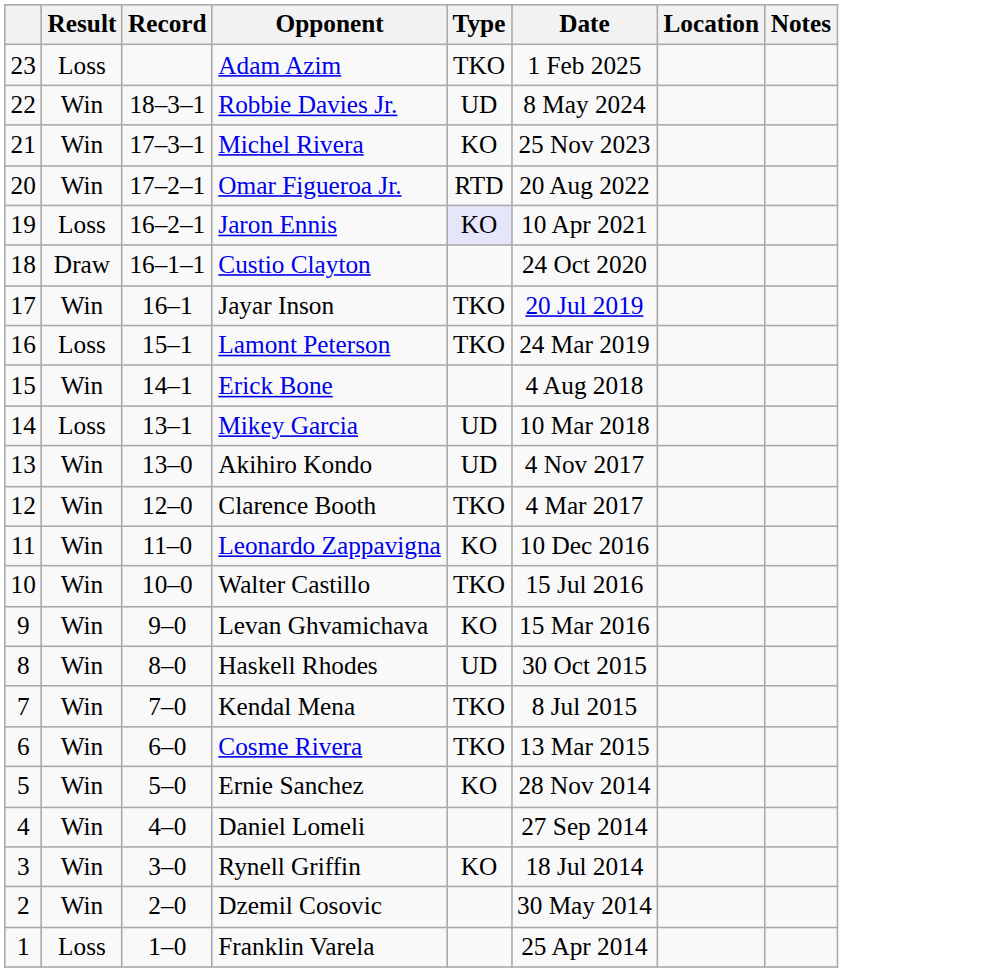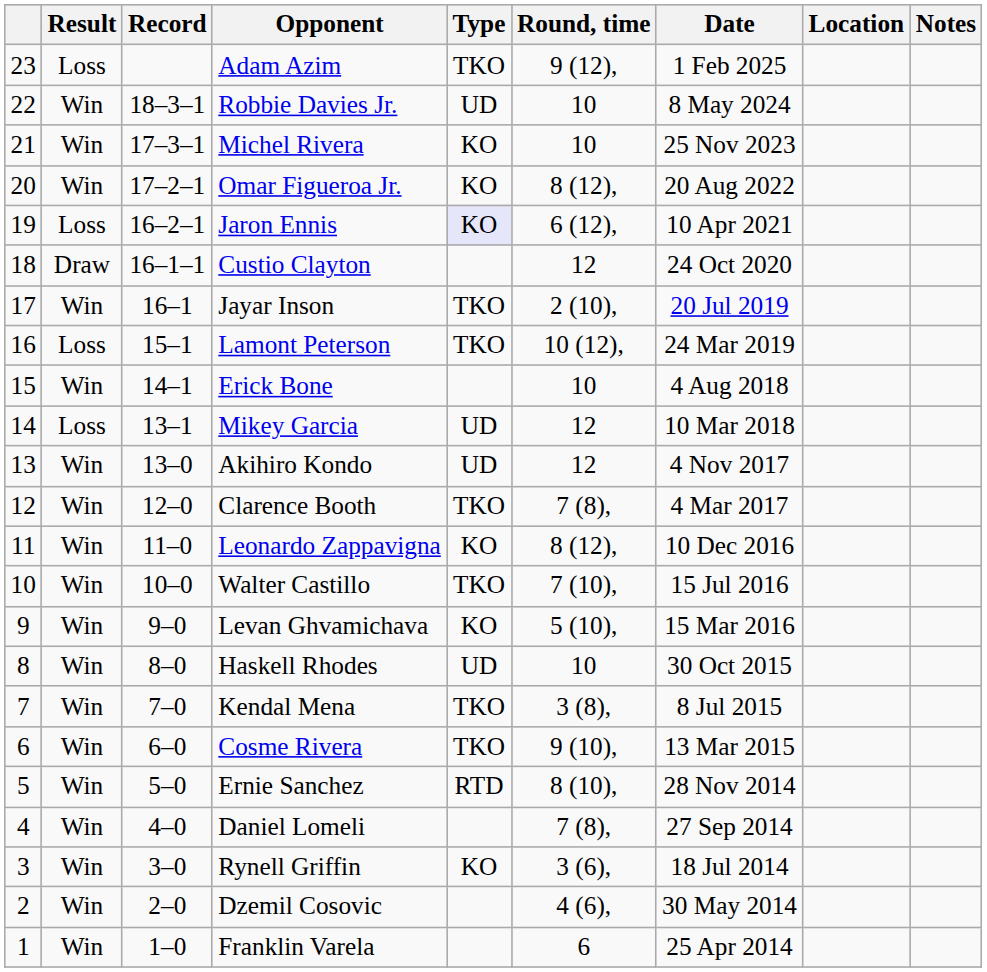 <table class="wikitable" style="text-align:center">
 <tr>
 <th></th>
 <th>Result</th>
 <th>Record</th>
 <th>Opponent</th>
 <th>Type</th>
+<th>Round, time</th>
 <th>Date</th>
 <th>Location</th>
 <th>Notes</th>
 </tr>
 <tr>
 <td>23</td>
 <td>Loss</td>
 <td></td>
 <td style="text-align:left;"><a href='#'>Adam Azim</a></td>
 <td>TKO</td>
+<td>9 (12), </td>
 <td>1 Feb 2025</td>
 <td style="text-align:left;"></td>
 <td></td>
 </tr>
 <tr>
 <td>22</td>
 <td>Win</td>
 <td>18–3–1</td>
 <td style="text-align:left;"><a href='#'>Robbie Davies Jr.</a></td>
 <td>UD</td>
+<td>10</td>
 <td>8 May 2024</td>
 <td style="text-align:left;"></td>
 <td></td>
 </tr>
 <tr>
 <td>21</td>
 <td>Win</td>
 <td>17–3–1</td>
 <td style="text-align:left;"><a href='#'>Michel Rivera</a></td>
 <td>KO</td>
+<td>10</td>
 <td>25 Nov 2023</td>
 <td style="text-align:left;"></td>
 <td></td>
 </tr>
 <tr>
 <td>20</td>
 <td>Win</td>
 <td>17–2–1</td>
 <td style="text-align:left;"><a href='#'>Omar Figueroa Jr.</a></td>
-<td>RTD</td>
+<td>KO</td>
+<td>8 (12), </td>
 <td>20 Aug 2022</td>
 <td style="text-align:left;"></td>
 <td></td>
 </tr>
 <tr>
 <td>19</td>
 <td>Loss</td>
 <td>16–2–1</td>
 <td style="text-align:left;"><a href='#'>Jaron Ennis</a></td>
 <td style="background: lavender;">KO</td>
+<td>6 (12), </td>
 <td>10 Apr 2021</td>
 <td style="text-align:left;"></td>
 <td></td>
 </tr>
 <tr>
 <td>18</td>
 <td>Draw</td>
 <td>16–1–1</td>
 <td style="text-align:left;"><a href='#'>Custio Clayton</a></td>
 <td></td>
+<td>12</td>
 <td>24 Oct 2020</td>
 <td style="text-align:left;"></td>
 <td style="text-align:left;"></td>
 </tr>
 <tr>
 <td>17</td>
 <td>Win</td>
 <td>16–1</td>
 <td style="text-align:left;">Jayar Inson</td>
 <td>TKO</td>
+<td>2 (10), </td>
 <td><a href='#'>20 Jul 2019</a></td>
 <td style="text-align:left;"></td>
 <td></td>
 </tr>
 <tr>
 <td>16</td>
 <td>Loss</td>
 <td>15–1</td>
 <td style="text-align:left;"><a href='#'>Lamont Peterson</a></td>
 <td>TKO</td>
+<td>10 (12), </td>
 <td>24 Mar 2019</td>
 <td style="text-align:left;"></td>
 <td></td>
 </tr>
 <tr>
 <td>15</td>
 <td>Win</td>
 <td>14–1</td>
 <td style="text-align:left;"><a href='#'>Erick Bone</a></td>
 <td></td>
+<td>10</td>
 <td>4 Aug 2018</td>
 <td style="text-align:left;"></td>
 <td></td>
 </tr>
 <tr>
 <td>14</td>
 <td>Loss</td>
 <td>13–1</td>
 <td style="text-align:left;"><a href='#'>Mikey Garcia</a></td>
 <td>UD</td>
+<td>12</td>
 <td>10 Mar 2018</td>
 <td style="text-align:left;"></td>
 <td style="text-align:left;"></td>
 </tr>
 <tr>
 <td>13</td>
 <td>Win</td>
 <td>13–0</td>
 <td style="text-align:left;">Akihiro Kondo</td>
 <td>UD</td>
+<td>12</td>
 <td>4 Nov 2017</td>
 <td style="text-align:left;"></td>
 <td style="text-align:left;"></td>
 </tr>
 <tr>
 <td>12</td>
 <td>Win</td>
 <td>12–0</td>
 <td style="text-align:left;">Clarence Booth</td>
 <td>TKO</td>
+<td>7 (8), </td>
 <td>4 Mar 2017</td>
 <td style="text-align:left;"></td>
 <td></td>
 </tr>
 <tr>
 <td>11</td>
 <td>Win</td>
 <td>11–0</td>
 <td style="text-align:left;"><a href='#'>Leonardo Zappavigna</a></td>
 <td>KO</td>
+<td>8 (12), </td>
 <td>10 Dec 2016</td>
 <td style="text-align:left;"></td>
 <td></td>
 </tr>
 <tr>
 <td>10</td>
 <td>Win</td>
 <td>10–0</td>
 <td style="text-align:left;">Walter Castillo</td>
 <td>TKO</td>
+<td>7 (10), </td>
 <td>15 Jul 2016</td>
 <td style="text-align:left;"></td>
 <td></td>
 </tr>
 <tr>
 <td>9</td>
 <td>Win</td>
 <td>9–0</td>
 <td style="text-align:left;">Levan Ghvamichava</td>
 <td>KO</td>
+<td>5 (10), </td>
 <td>15 Mar 2016</td>
 <td style="text-align:left;"></td>
 <td></td>
 </tr>
 <tr>
 <td>8</td>
 <td>Win</td>
 <td>8–0</td>
 <td style="text-align:left;">Haskell Rhodes</td>
 <td>UD</td>
+<td>10</td>
 <td>30 Oct 2015</td>
 <td style="text-align:left;"></td>
 <td></td>
 </tr>
 <tr>
 <td>7</td>
 <td>Win</td>
 <td>7–0</td>
 <td style="text-align:left;">Kendal Mena</td>
 <td>TKO</td>
+<td>3 (8), </td>
 <td>8 Jul 2015</td>
 <td style="text-align:left;"></td>
 <td></td>
 </tr>
 <tr>
 <td>6</td>
 <td>Win</td>
 <td>6–0</td>
 <td style="text-align:left;"><a href='#'>Cosme Rivera</a></td>
 <td>TKO</td>
+<td>9 (10), </td>
 <td>13 Mar 2015</td>
 <td style="text-align:left;"></td>
 <td style="text-align:left;"></td>
 </tr>
 <tr>
 <td>5</td>
 <td>Win</td>
 <td>5–0</td>
 <td style="text-align:left;">Ernie Sanchez</td>
-<td>KO</td>
+<td>RTD</td>
+<td>8 (10), </td>
 <td>28 Nov 2014</td>
 <td style="text-align:left;"></td>
 <td style="text-align:left;"></td>
 </tr>
 <tr>
 <td>4</td>
 <td>Win</td>
 <td>4–0</td>
 <td style="text-align:left;">Daniel Lomeli</td>
 <td></td>
+<td>7 (8), </td>
 <td>27 Sep 2014</td>
 <td style="text-align:left;"></td>
 <td></td>
 </tr>
 <tr>
 <td>3</td>
 <td>Win</td>
 <td>3–0</td>
 <td style="text-align:left;">Rynell Griffin</td>
 <td>KO</td>
+<td>3 (6), </td>
 <td>18 Jul 2014</td>
 <td style="text-align:left;"></td>
 <td></td>
 </tr>
 <tr>
 <td>2</td>
 <td>Win</td>
 <td>2–0</td>
 <td style="text-align:left;">Dzemil Cosovic</td>
 <td></td>
+<td>4 (6), </td>
 <td>30 May 2014</td>
 <td style="text-align:left;"></td>
 <td></td>
 </tr>
 <tr>
 <td>1</td>
-<td>Loss</td>
+<td>Win</td>
 <td>1–0</td>
 <td style="text-align:left;">Franklin Varela</td>
 <td></td>
+<td>6</td>
 <td>25 Apr 2014</td>
 <td style="text-align:left;"></td>
 <td></td>
 </tr>
 </table>
